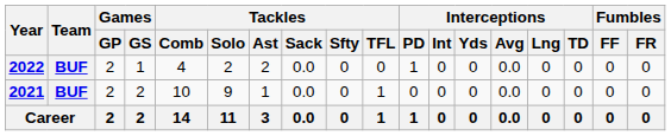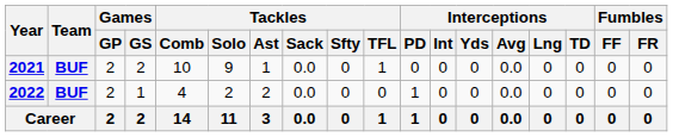 <table class="wikitable" style="text-align:center;">
 <tr>
 <th rowspan="2">Year</th>
 <th rowspan="2">Team</th>
 <th colspan="2">Games</th>
 <th colspan="6">Tackles</th>
 <th colspan="6">Interceptions</th>
 <th colspan="2">Fumbles</th>
 </tr>
 <tr>
 <th>GP</th>
 <th>GS</th>
 <th>Comb</th>
 <th>Solo</th>
 <th>Ast</th>
 <th>Sack</th>
 <th>Sfty</th>
 <th>TFL</th>
 <th>PD</th>
 <th>Int</th>
 <th>Yds</th>
 <th>Avg</th>
 <th>Lng</th>
 <th>TD</th>
 <th>FF</th>
 <th>FR</th>
 </tr>
 <tr>
+<th><a href='#'>2021</a></th>
+<th><a href='#'>BUF</a></th>
+<td>2</td>
+<td>2</td>
+<td>10</td>
+<td>9</td>
+<td>1</td>
+<td>0.0</td>
+<td>0</td>
+<td>1</td>
+<td>0</td>
+<td>0</td>
+<td>0</td>
+<td>0.0</td>
+<td>0</td>
+<td>0</td>
+<td>0</td>
+<td>0</td>
+</tr>
+<tr>
 <th><a href='#'>2022</a></th>
 <th><a href='#'>BUF</a></th>
 <td>2</td>
 <td>1</td>
 <td>4</td>
 <td>2</td>
 <td>2</td>
 <td>0.0</td>
 <td>0</td>
 <td>0</td>
 <td>1</td>
-<td>0</td>
-<td>0</td>
-<td>0.0</td>
-<td>0</td>
-<td>0</td>
-<td>0</td>
-<td>0</td>
-</tr>
-<tr>
-<th><a href='#'>2021</a></th>
-<th><a href='#'>BUF</a></th>
-<td>2</td>
-<td>2</td>
-<td>10</td>
-<td>9</td>
-<td>1</td>
-<td>0.0</td>
-<td>0</td>
-<td>1</td>
-<td>0</td>
 <td>0</td>
 <td>0</td>
 <td>0.0</td>
 <td>0</td>
 <td>0</td>
 <td>0</td>
 <td>0</td>
 </tr>
 <tr>
 <th colspan="2">Career</th>
 <th>2</th>
 <th>2</th>
 <th>14</th>
 <th>11</th>
 <th>3</th>
 <th>0.0</th>
 <th>0</th>
 <th>1</th>
 <th>1</th>
 <th>0</th>
 <th>0</th>
 <th>0.0</th>
 <th>0</th>
 <th>0</th>
 <th>0</th>
 <th>0</th>
 </tr>
 </table>
